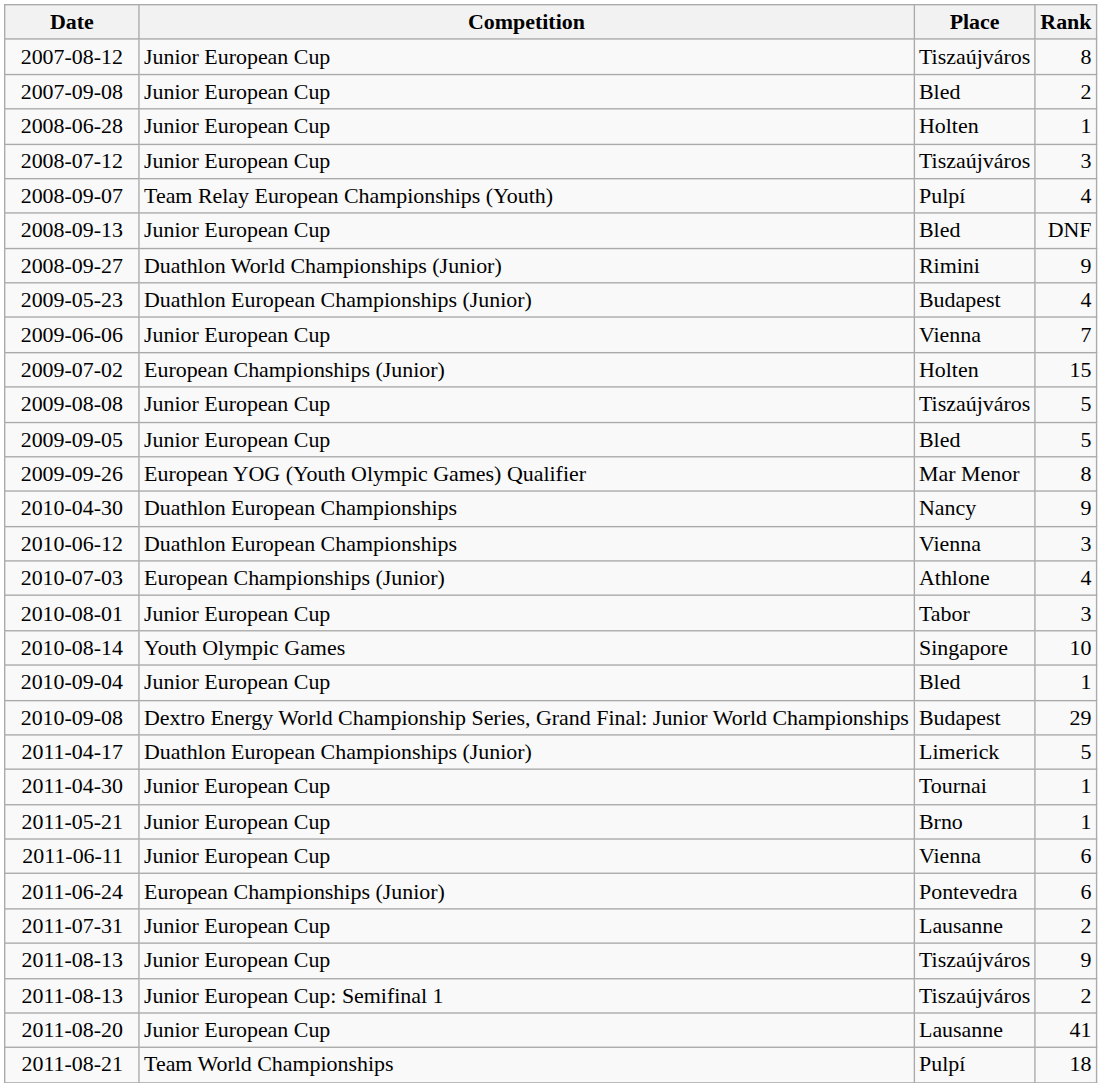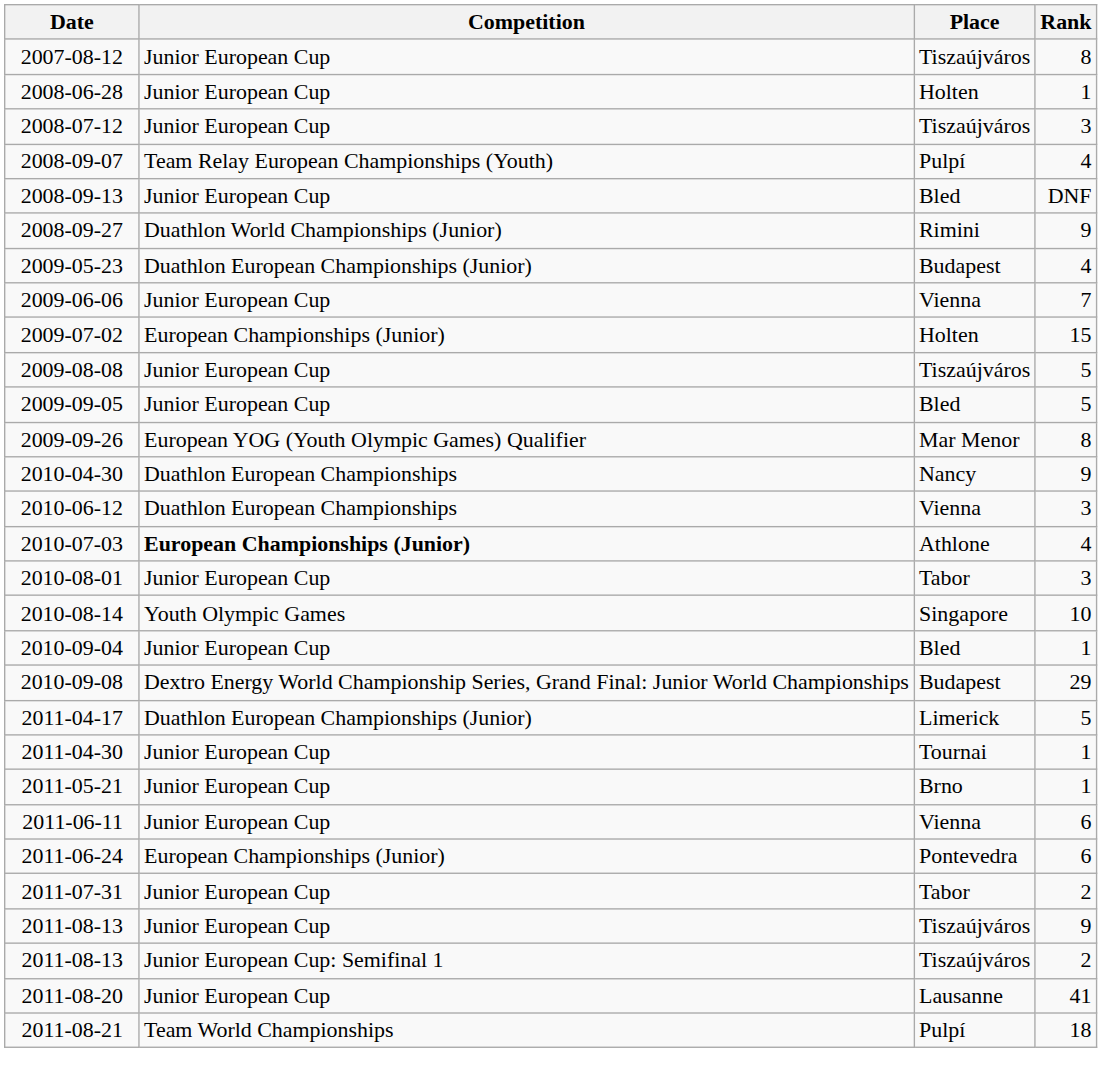 <table class="wikitable sortable">
 <tr>
 <th>Date</th>
 <th>Competition</th>
 <th>Place</th>
 <th>Rank</th>
 </tr>
 <tr>
 <td style="text-align:right">  2007-08-12  </td>
 <td>Junior European Cup</td>
 <td>Tiszaújváros</td>
 <td style="text-align:right">8</td>
-</tr>
-<tr>
-<td style="text-align:right">  2007-09-08  </td>
-<td>Junior European Cup</td>
-<td>Bled</td>
-<td style="text-align:right">2</td>
 </tr>
 <tr>
 <td style="text-align:right">  2008-06-28  </td>
 <td>Junior European Cup</td>
 <td>Holten</td>
 <td style="text-align:right">1</td>
 </tr>
 <tr>
 <td style="text-align:right">  2008-07-12  </td>
 <td>Junior European Cup</td>
 <td>Tiszaújváros</td>
 <td style="text-align:right">3</td>
 </tr>
 <tr>
 <td style="text-align:right">  2008-09-07  </td>
 <td>Team Relay European Championships (Youth)</td>
 <td>Pulpí</td>
 <td style="text-align:right">4</td>
 </tr>
 <tr>
 <td style="text-align:right">  2008-09-13  </td>
 <td>Junior European Cup</td>
 <td>Bled</td>
 <td style="text-align:right">DNF</td>
 </tr>
 <tr>
 <td style="text-align:right">  2008-09-27  </td>
 <td>Duathlon World Championships (Junior)</td>
 <td>Rimini</td>
 <td style="text-align:right">9</td>
 </tr>
 <tr>
 <td style="text-align:right">  2009-05-23  </td>
 <td>Duathlon European Championships (Junior)</td>
 <td>Budapest</td>
 <td style="text-align:right">4</td>
 </tr>
 <tr>
 <td style="text-align:right">  2009-06-06  </td>
 <td>Junior European Cup</td>
 <td>Vienna</td>
 <td style="text-align:right">7</td>
 </tr>
 <tr>
 <td style="text-align:right">  2009-07-02  </td>
 <td>European Championships (Junior)</td>
 <td>Holten</td>
 <td style="text-align:right">15</td>
 </tr>
 <tr>
 <td style="text-align:right">  2009-08-08  </td>
 <td>Junior European Cup</td>
 <td>Tiszaújváros</td>
 <td style="text-align:right">5</td>
 </tr>
 <tr>
 <td style="text-align:right">  2009-09-05  </td>
 <td>Junior European Cup</td>
 <td>Bled</td>
 <td style="text-align:right">5</td>
 </tr>
 <tr>
 <td style="text-align:right">  2009-09-26  </td>
 <td>European YOG (Youth Olympic Games) Qualifier</td>
 <td>Mar Menor</td>
 <td style="text-align:right">8</td>
 </tr>
 <tr>
 <td style="text-align:right">  2010-04-30  </td>
 <td>Duathlon European Championships</td>
 <td>Nancy</td>
 <td style="text-align:right">9</td>
 </tr>
 <tr>
 <td style="text-align:right">  2010-06-12  </td>
 <td>Duathlon European Championships</td>
 <td>Vienna</td>
 <td style="text-align:right">3</td>
 </tr>
 <tr>
 <td style="text-align:right">  2010-07-03  </td>
-<td>European Championships (Junior)</td>
+<td><strong>European Championships (Junior)</strong></td>
 <td>Athlone</td>
 <td style="text-align:right">4</td>
 </tr>
 <tr>
 <td style="text-align:right">  2010-08-01  </td>
 <td>Junior European Cup</td>
 <td>Tabor</td>
 <td style="text-align:right">3</td>
 </tr>
 <tr>
 <td style="text-align:right">  2010-08-14  </td>
 <td>Youth Olympic Games</td>
 <td>Singapore</td>
 <td style="text-align:right">10</td>
 </tr>
 <tr>
 <td style="text-align:right">  2010-09-04  </td>
 <td>Junior European Cup</td>
 <td>Bled</td>
 <td style="text-align:right">1</td>
 </tr>
 <tr>
 <td style="text-align:right">  2010-09-08  </td>
 <td>Dextro Energy World Championship Series, Grand Final: Junior World Championships</td>
 <td>Budapest</td>
 <td style="text-align:right">29</td>
 </tr>
 <tr>
 <td style="text-align:right">  2011-04-17  </td>
 <td>Duathlon European Championships (Junior)</td>
 <td>Limerick</td>
 <td style="text-align:right">5</td>
 </tr>
 <tr>
 <td style="text-align:right">  2011-04-30  </td>
 <td>Junior European Cup</td>
 <td>Tournai</td>
 <td style="text-align:right">1</td>
 </tr>
 <tr>
 <td style="text-align:right">  2011-05-21  </td>
 <td>Junior European Cup</td>
 <td>Brno</td>
 <td style="text-align:right">1</td>
 </tr>
 <tr>
 <td style="text-align:right">  2011-06-11  </td>
 <td>Junior European Cup</td>
 <td>Vienna</td>
 <td style="text-align:right">6</td>
 </tr>
 <tr>
 <td style="text-align:right">  2011-06-24  </td>
 <td>European Championships (Junior)</td>
 <td>Pontevedra</td>
 <td style="text-align:right">6</td>
 </tr>
 <tr>
 <td style="text-align:right">  2011-07-31  </td>
 <td>Junior European Cup</td>
-<td>Lausanne</td>
+<td>Tabor</td>
 <td style="text-align:right">2</td>
 </tr>
 <tr>
 <td style="text-align:right">  2011-08-13  </td>
 <td>Junior European Cup</td>
 <td>Tiszaújváros</td>
 <td style="text-align:right">9</td>
 </tr>
 <tr>
 <td style="text-align:right">  2011-08-13  </td>
 <td>Junior European Cup: Semifinal 1</td>
 <td>Tiszaújváros</td>
 <td style="text-align:right">2</td>
 </tr>
 <tr>
 <td style="text-align:right">  2011-08-20  </td>
 <td>Junior European Cup</td>
 <td>Lausanne</td>
 <td style="text-align:right">41</td>
 </tr>
 <tr>
 <td style="text-align:right">  2011-08-21  </td>
 <td>Team World Championships</td>
 <td>Pulpí</td>
 <td style="text-align:right">18</td>
 </tr>
 </table>
